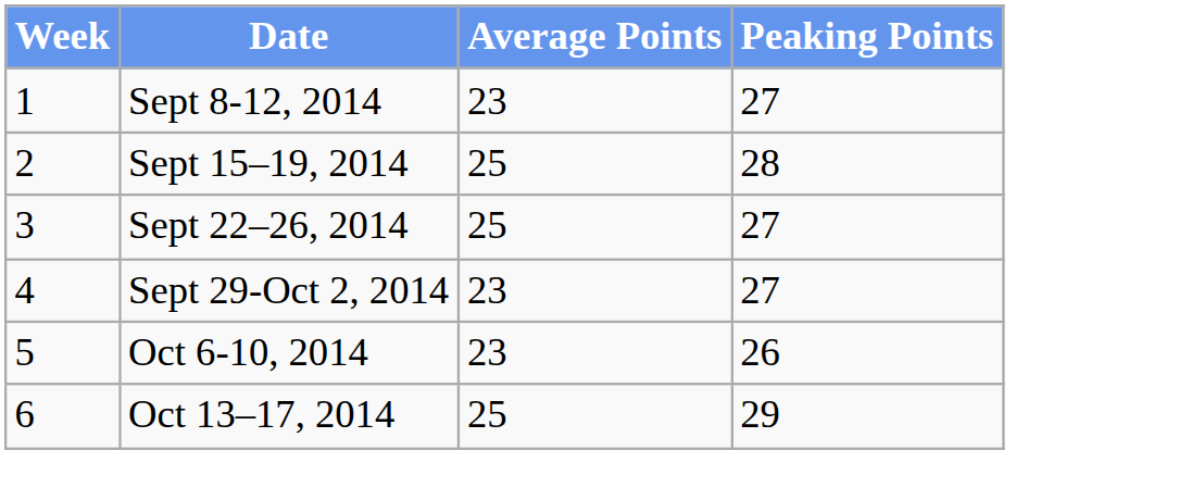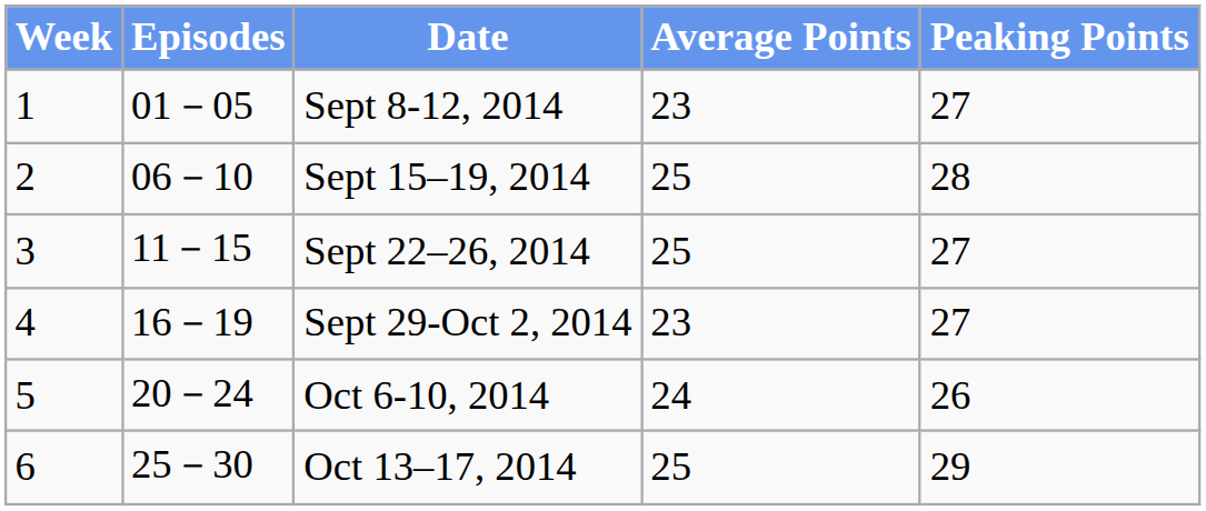 <table class="wikitable">
 <tr style="background:cornflowerblue; color:white" align="center">
 <td><strong>Week</strong></td>
+<td><strong>Episodes</strong></td>
 <td><strong>Date</strong></td>
 <td><strong>Average Points</strong></td>
 <td><strong>Peaking Points</strong></td>
 </tr>
 <tr>
 <td>1</td>
+<td>01－05</td>
 <td>Sept 8-12, 2014</td>
 <td>23</td>
 <td>27</td>
 </tr>
 <tr>
 <td>2</td>
+<td>06－10</td>
 <td>Sept 15–19, 2014</td>
 <td>25</td>
 <td>28</td>
 </tr>
 <tr>
 <td>3</td>
+<td>11－15</td>
 <td>Sept 22–26, 2014</td>
 <td>25</td>
 <td>27</td>
 </tr>
 <tr>
 <td>4</td>
+<td>16－19</td>
 <td>Sept 29-Oct 2, 2014</td>
 <td>23</td>
 <td>27</td>
 </tr>
 <tr>
 <td>5</td>
+<td>20－24</td>
 <td>Oct 6-10, 2014</td>
-<td>23</td>
+<td>24</td>
 <td>26</td>
 </tr>
 <tr>
 <td>6</td>
+<td>25－30</td>
 <td>Oct 13–17, 2014</td>
 <td>25</td>
 <td>29</td>
 </tr>
 </table>
